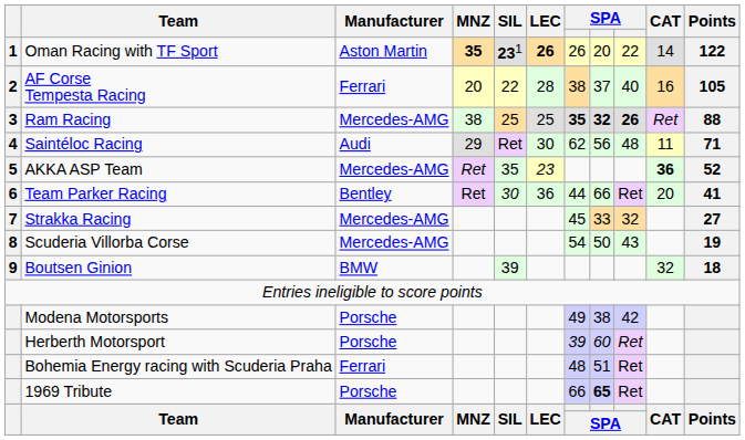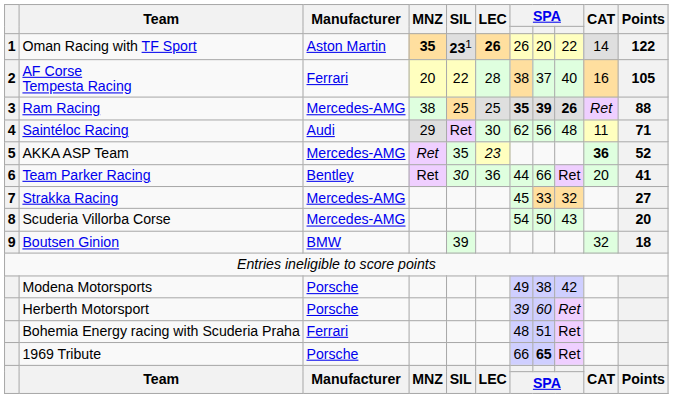 <table class="wikitable" style="font-size: 85%; text-align:center;">
 <tr>
 <th rowspan=2></th>
 <th rowspan=2>Team</th>
 <th rowspan=2>Manufacturer</th>
 <th rowspan=2>MNZ<br></th>
 <th rowspan=2>SIL<br></th>
 <th rowspan=2>LEC<br></th>
 <th colspan=3><a href='#'>SPA</a><br></th>
 <th rowspan=2>CAT<br></th>
 <th rowspan=2>Points</th>
 </tr>
 <tr>
 <th></th>
 <th></th>
 <th></th>
 </tr>
 <tr>
 <th>1</th>
 <td align=left> Oman Racing with <a href='#'>TF Sport</a></td>
 <td align=left><a href='#'>Aston Martin</a></td>
 <td style="background:#FFDF9F;"><strong>35</strong></td>
 <td style="background:#DFDFDF;"><strong>23</strong><sup>1</sup></td>
 <td style="background:#FFDF9F;"><strong>26</strong></td>
 <td style="background:#FFFFBF;">26</td>
 <td style="background:#FFFFBF;">20</td>
 <td style="background:#FFFFBF;">22</td>
 <td style="background:#DFDFDF;">14</td>
 <th>122</th>
 </tr>
 <tr>
 <th>2</th>
 <td align=left> <a href='#'>AF Corse</a><br> <a href='#'>Tempesta Racing</a></td>
 <td align=left><a href='#'>Ferrari</a></td>
 <td style="background:#FFFFBF;">20</td>
 <td style="background:#FFFFBF;">22</td>
 <td style="background:#DFFFDF;">28</td>
 <td style="background:#FFDF9F;">38</td>
 <td style="background:#DFFFDF;">37</td>
 <td style="background:#DFFFDF;">40</td>
 <td style="background:#FFDF9F;">16</td>
 <th>105</th>
 </tr>
 <tr>
 <th>3</th>
 <td align=left> <a href='#'>Ram Racing</a></td>
 <td align=left><a href='#'>Mercedes-AMG</a></td>
 <td style="background:#DFFFDF;">38</td>
 <td style="background:#FFDF9F;">25</td>
 <td style="background:#DFDFDF;">25</td>
 <td style="background:#DFDFDF;"><strong>35</strong></td>
-<td style="background:#DFDFDF;"><strong>32</strong></td>
+<td style="background:#DFDFDF;"><strong>39</strong></td>
 <td style="background:#DFDFDF;"><strong>26</strong></td>
 <td style="background:#EFCFFF;"><em>Ret</em></td>
 <th>88</th>
 </tr>
 <tr>
 <th>4</th>
 <td align=left> <a href='#'>Saintéloc Racing</a></td>
 <td align=left><a href='#'>Audi</a></td>
 <td style="background:#DFDFDF;">29</td>
 <td style="background:#EFCFFF;">Ret</td>
 <td style="background:#DFFFDF;">30</td>
 <td style="background:#DFFFDF;">62</td>
 <td style="background:#DFFFDF;">56</td>
 <td style="background:#DFFFDF;">48</td>
 <td style="background:#FFFFBF;">11</td>
 <th>71</th>
 </tr>
 <tr>
 <th>5</th>
 <td align=left> AKKA ASP Team</td>
 <td align=left><a href='#'>Mercedes-AMG</a></td>
 <td style="background:#EFCFFF;"><em>Ret</em></td>
 <td style="background:#DFFFDF;">35</td>
 <td style="background:#FFFFBF;"><em>23</em></td>
 <td></td>
 <td></td>
 <td></td>
 <td style="background:#DFFFDF;"><strong>36</strong></td>
 <th>52</th>
 </tr>
 <tr>
 <th>6</th>
 <td align=left> <a href='#'>Team Parker Racing</a></td>
 <td align=left><a href='#'>Bentley</a></td>
 <td style="background:#EFCFFF;">Ret</td>
 <td style="background:#DFFFDF;"><em>30</em></td>
 <td style="background:#DFFFDF;">36</td>
 <td style="background:#DFFFDF;">44</td>
 <td style="background:#DFFFDF;">66</td>
 <td style="background:#EFCFFF;">Ret</td>
 <td style="background:#DFFFDF;">20</td>
 <th>41</th>
 </tr>
 <tr>
 <th>7</th>
 <td align=left> <a href='#'>Strakka Racing</a></td>
 <td align=left><a href='#'>Mercedes-AMG</a></td>
 <td></td>
 <td></td>
 <td></td>
 <td style="background:#DFFFDF;">45</td>
 <td style="background:#FFDF9F;">33</td>
 <td style="background:#FFDF9F;">32</td>
 <td></td>
 <th>27</th>
 </tr>
 <tr>
 <th>8</th>
 <td align=left> Scuderia Villorba Corse</td>
 <td align=left><a href='#'>Mercedes-AMG</a></td>
 <td></td>
 <td></td>
 <td></td>
 <td style="background:#DFFFDF;">54</td>
 <td style="background:#DFFFDF;">50</td>
 <td style="background:#DFFFDF;">43</td>
 <td></td>
-<th>19</th>
+<th>20</th>
 </tr>
 <tr>
 <th>9</th>
 <td align=left> <a href='#'>Boutsen Ginion</a></td>
 <td align=left><a href='#'>BMW</a></td>
 <td></td>
 <td style="background:#DFFFDF;">39</td>
 <td></td>
 <td></td>
 <td></td>
 <td></td>
 <td style="background:#DFFFDF;">32</td>
 <th>18</th>
 </tr>
 <tr>
 <td colspan=11><em>Entries ineligible to score points</em></td>
 </tr>
 <tr>
 <th></th>
 <td align=left> Modena Motorsports</td>
 <td align=left><a href='#'>Porsche</a></td>
 <td></td>
 <td></td>
 <td></td>
 <td style="background:#CFCFFF;">49</td>
 <td style="background:#CFCFFF;">38</td>
 <td style="background:#CFCFFF;">42</td>
 <td></td>
 <th></th>
 </tr>
 <tr>
 <th></th>
 <td align=left> Herberth Motorsport</td>
 <td align=left><a href='#'>Porsche</a></td>
 <td></td>
 <td></td>
 <td></td>
 <td style="background:#CFCFFF;"><em>39</em></td>
 <td style="background:#CFCFFF;"><em>60</em></td>
 <td style="background:#EFCFFF;"><em>Ret</em></td>
 <td></td>
 <th></th>
 </tr>
 <tr>
 <th></th>
 <td align=left> Bohemia Energy racing with Scuderia Praha</td>
 <td align=left><a href='#'>Ferrari</a></td>
 <td></td>
 <td></td>
 <td></td>
 <td style="background:#CFCFFF;">48</td>
 <td style="background:#CFCFFF;">51</td>
 <td style="background:#EFCFFF;">Ret</td>
 <td></td>
 <th></th>
 </tr>
 <tr>
 <th></th>
 <td align=left> 1969 Tribute</td>
 <td align=left><a href='#'>Porsche</a></td>
 <td></td>
 <td></td>
 <td></td>
 <td style="background:#CFCFFF;">66</td>
 <td style="background:#CFCFFF;"><strong>65</strong></td>
 <td style="background:#EFCFFF;">Ret</td>
 <td></td>
 <th></th>
 </tr>
 <tr valign="top">
 <th valign=middle rowspan=2></th>
 <th valign=middle rowspan=2>Team</th>
 <th valign=middle rowspan=2>Manufacturer</th>
 <th valign=middle rowspan=2>MNZ<br></th>
 <th valign=middle rowspan=2>SIL<br></th>
 <th valign=middle rowspan=2>LEC<br></th>
 <th></th>
 <th></th>
 <th></th>
 <th valign=middle rowspan=2>CAT<br></th>
 <th valign=middle rowspan=2>Points</th>
 </tr>
 <tr>
 <th colspan=3><a href='#'>SPA</a><br></th>
 </tr>
 </table>
